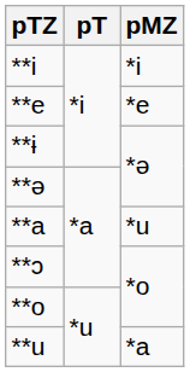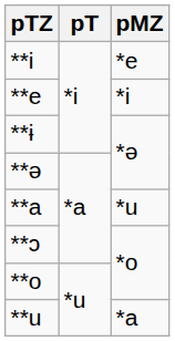 <table class="wikitable">
 <tr>
 <th>pTZ</th>
 <th> pT </th>
 <th>pMZ</th>
 </tr>
 <tr>
 <td>**i</td>
 <td rowspan=3>*i</td>
-<td>*i</td>
+<td>*e</td>
 </tr>
 <tr>
 <td>**e</td>
-<td>*e</td>
+<td>*i</td>
 </tr>
 <tr>
 <td>**ɨ</td>
 <td rowspan=2>*ə</td>
 </tr>
 <tr>
 <td>**ə</td>
 <td rowspan=3>*a</td>
 </tr>
 <tr>
 <td>**a</td>
 <td>*u</td>
 </tr>
 <tr>
 <td>**ɔ</td>
 <td rowspan=2>*o</td>
 </tr>
 <tr>
 <td>**o</td>
 <td rowspan=2>*u</td>
 </tr>
 <tr>
 <td>**u</td>
 <td>*a</td>
 </tr>
 </table>
